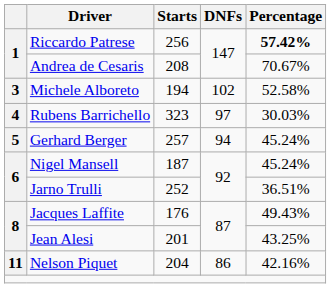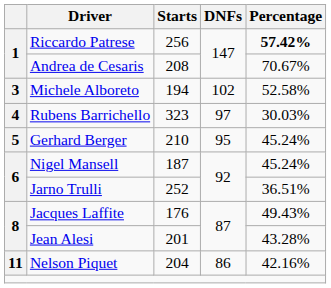 <table class="wikitable" style="text-align:center">
 <tr>
 <th></th>
 <th>Driver</th>
 <th>Starts</th>
 <th>DNFs</th>
 <th>Percentage</th>
 </tr>
 <tr>
 <th rowspan=2>1</th>
 <td align=left> <a href='#'>Riccardo Patrese</a></td>
 <td>256</td>
 <td rowspan=2>147</td>
 <td><strong>57.42%</strong></td>
 </tr>
 <tr>
 <td align=left> <a href='#'>Andrea de Cesaris</a></td>
 <td>208</td>
 <td>70.67%</td>
 </tr>
 <tr>
 <th>3</th>
 <td align=left> <a href='#'>Michele Alboreto</a></td>
 <td>194</td>
 <td>102</td>
 <td>52.58%</td>
 </tr>
 <tr>
 <th>4</th>
 <td align=left> <a href='#'>Rubens Barrichello</a></td>
 <td>323</td>
 <td>97</td>
 <td>30.03%</td>
 </tr>
 <tr>
 <th>5</th>
 <td align=left> <a href='#'>Gerhard Berger</a></td>
-<td>257</td>
-<td>94</td>
+<td>210</td>
+<td>95</td>
 <td>45.24%</td>
 </tr>
 <tr>
 <th rowspan=2>6</th>
 <td align=left> <a href='#'>Nigel Mansell</a></td>
 <td>187</td>
 <td rowspan=2>92</td>
 <td>45.24%</td>
 </tr>
 <tr>
 <td align=left> <a href='#'>Jarno Trulli</a></td>
 <td>252</td>
 <td>36.51%</td>
 </tr>
 <tr>
 <th rowspan=2>8</th>
 <td align=left> <a href='#'>Jacques Laffite</a></td>
 <td>176</td>
 <td rowspan=2>87</td>
 <td>49.43%</td>
 </tr>
 <tr>
 <td align=left> <a href='#'>Jean Alesi</a></td>
 <td>201</td>
-<td>43.25%</td>
+<td>43.28%</td>
 </tr>
 <tr>
 <th>11</th>
 <td align=left> <a href='#'>Nelson Piquet</a></td>
 <td>204</td>
 <td>86</td>
 <td>42.16%</td>
 </tr>
 <tr>
 <td colspan=5></td>
 </tr>
 </table>
